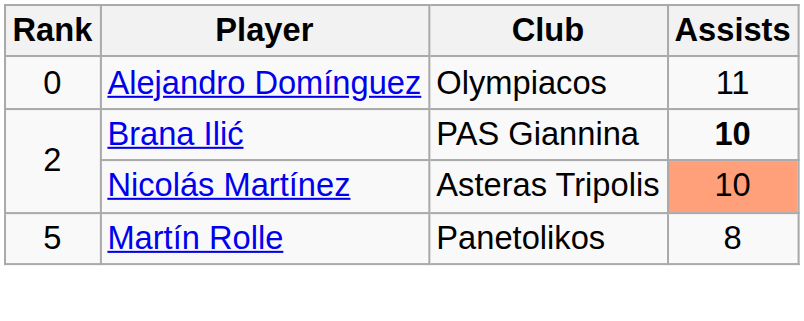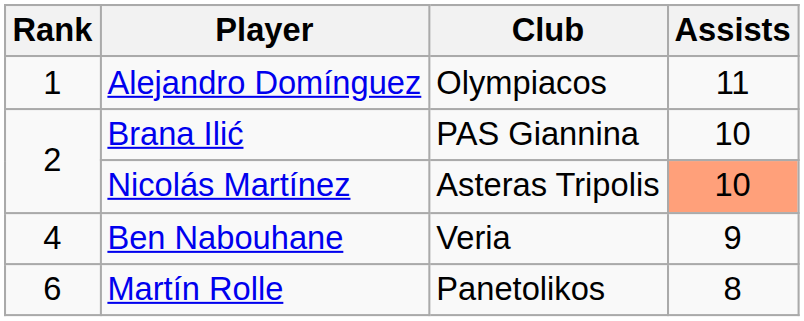 <table class="wikitable" style="text-align:center">
 <tr>
 <th>Rank</th>
 <th>Player</th>
 <th>Club</th>
 <th>Assists</th>
 </tr>
 <tr>
-<td>0</td>
+<td>1</td>
 <td align="left"> <a href='#'>Alejandro Domínguez</a></td>
 <td align="left">Olympiacos</td>
 <td>11</td>
 </tr>
 <tr>
 <td rowspan="2">2</td>
 <td align="left"> <a href='#'>Brana Ilić</a></td>
 <td align="left">PAS Giannina</td>
-<td><strong>10</strong></td>
+<td>10</td>
 </tr>
 <tr>
 <td align="left"> <a href='#'>Nicolás Martínez</a></td>
 <td align="left">Asteras Tripolis</td>
 <td style="background: lightsalmon;">10</td>
 </tr>
 <tr>
-<td>5</td>
+<td>4</td>
+<td align="left"> <a href='#'>Ben Nabouhane</a></td>
+<td align="left">Veria</td>
+<td>9</td>
+</tr>
+<tr>
+<td>6</td>
 <td align="left"> <a href='#'>Martín Rolle</a></td>
 <td align="left">Panetolikos</td>
 <td>8</td>
 </tr>
 </table>
